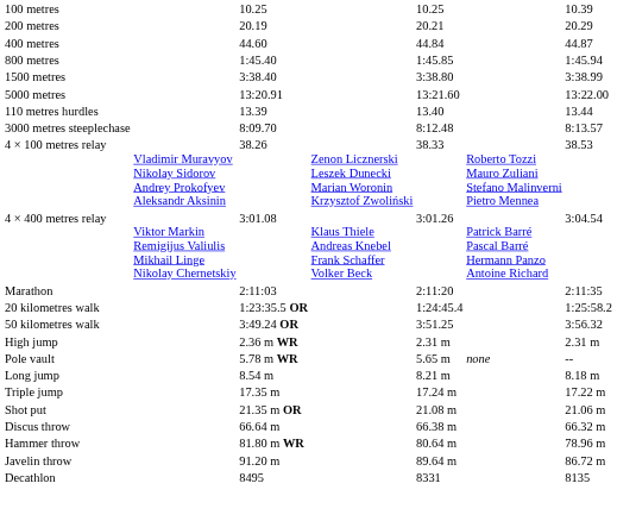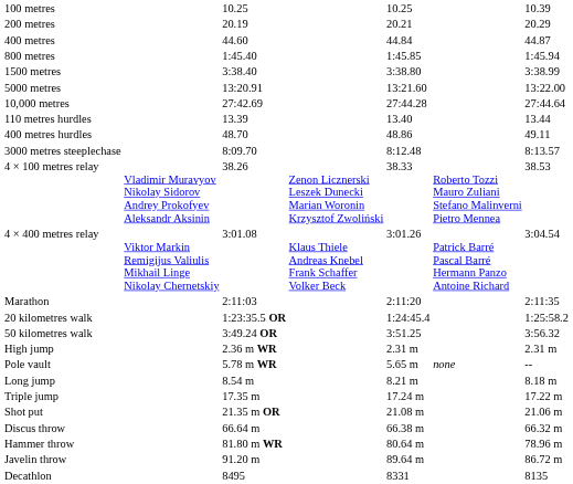 <table>
 <tr>
 <td>100 metres<br></td>
 <td></td>
 <td>10.25</td>
 <td></td>
 <td>10.25</td>
 <td></td>
 <td>10.39</td>
 </tr>
 <tr>
 <td>200 metres<br></td>
 <td></td>
 <td>20.19</td>
 <td></td>
 <td>20.21</td>
 <td></td>
 <td>20.29</td>
 </tr>
 <tr>
 <td>400 metres<br></td>
 <td></td>
 <td>44.60</td>
 <td></td>
 <td>44.84</td>
 <td></td>
 <td>44.87</td>
 </tr>
 <tr>
 <td>800 metres<br></td>
 <td></td>
 <td>1:45.40</td>
 <td></td>
 <td>1:45.85</td>
 <td></td>
 <td>1:45.94</td>
 </tr>
 <tr>
 <td>1500 metres<br></td>
 <td></td>
 <td>3:38.40</td>
 <td></td>
 <td>3:38.80</td>
 <td></td>
 <td>3:38.99</td>
 </tr>
 <tr>
 <td>5000 metres<br></td>
 <td></td>
 <td>13:20.91</td>
 <td></td>
 <td>13:21.60</td>
 <td></td>
 <td>13:22.00</td>
 </tr>
 <tr>
+<td>10,000 metres<br></td>
+<td></td>
+<td>27:42.69</td>
+<td></td>
+<td>27:44.28</td>
+<td></td>
+<td>27:44.64</td>
+</tr>
+<tr>
 <td>110 metres hurdles<br></td>
 <td></td>
 <td>13.39</td>
 <td></td>
 <td>13.40</td>
 <td></td>
 <td>13.44</td>
+</tr>
+<tr>
+<td>400 metres hurdles<br></td>
+<td></td>
+<td>48.70</td>
+<td></td>
+<td>48.86</td>
+<td></td>
+<td>49.11</td>
 </tr>
 <tr valign="top">
 <td>3000 metres steeplechase<br></td>
 <td></td>
 <td>8:09.70</td>
 <td></td>
 <td>8:12.48</td>
 <td></td>
 <td>8:13.57</td>
 </tr>
 <tr valign="top">
 <td>4 × 100 metres relay<br></td>
 <td><br><a href='#'>Vladimir Muravyov</a><br><a href='#'>Nikolay Sidorov</a><br><a href='#'>Andrey Prokofyev</a><br><a href='#'>Aleksandr Aksinin</a></td>
 <td>38.26</td>
 <td><br><a href='#'>Zenon Licznerski</a><br><a href='#'>Leszek Dunecki</a><br><a href='#'>Marian Woronin</a><br><a href='#'>Krzysztof Zwoliński</a></td>
 <td>38.33</td>
 <td><br><a href='#'>Roberto Tozzi</a><br><a href='#'>Mauro Zuliani</a><br><a href='#'>Stefano Malinverni</a><br><a href='#'>Pietro Mennea</a></td>
 <td>38.53</td>
 </tr>
 <tr valign="top">
 <td>4 × 400 metres relay<br></td>
 <td><br><a href='#'>Viktor Markin</a><br><a href='#'>Remigijus Valiulis</a><br><a href='#'>Mikhail Linge</a><br><a href='#'>Nikolay Chernetskiy</a></td>
 <td>3:01.08</td>
 <td><br><a href='#'>Klaus Thiele</a><br><a href='#'>Andreas Knebel</a><br><a href='#'>Frank Schaffer</a><br><a href='#'>Volker Beck</a></td>
 <td>3:01.26</td>
 <td><br><a href='#'>Patrick Barré</a><br><a href='#'>Pascal Barré</a><br><a href='#'>Hermann Panzo</a><br><a href='#'>Antoine Richard</a></td>
 <td>3:04.54</td>
 </tr>
 <tr>
 <td>Marathon<br></td>
 <td></td>
 <td>2:11:03</td>
 <td></td>
 <td>2:11:20</td>
 <td></td>
 <td>2:11:35</td>
 </tr>
 <tr>
 <td>20 kilometres walk<br></td>
 <td></td>
 <td>1:23:35.5 <strong>OR</strong></td>
 <td></td>
 <td>1:24:45.4</td>
 <td></td>
 <td>1:25:58.2</td>
 </tr>
 <tr>
 <td>50 kilometres walk<br></td>
 <td></td>
 <td>3:49.24 <strong>OR</strong></td>
 <td></td>
 <td>3:51.25</td>
 <td></td>
 <td>3:56.32</td>
 </tr>
 <tr>
 <td>High jump<br></td>
 <td></td>
 <td>2.36 m <strong>WR</strong></td>
 <td></td>
 <td>2.31 m</td>
 <td></td>
 <td>2.31 m</td>
 </tr>
 <tr>
 <td>Pole vault<br></td>
 <td></td>
 <td>5.78 m <strong>WR</strong></td>
 <td> <br></td>
 <td>5.65 m</td>
 <td><em>none</em></td>
 <td>--</td>
 </tr>
 <tr>
 <td>Long jump<br></td>
 <td></td>
 <td>8.54 m</td>
 <td></td>
 <td>8.21 m</td>
 <td></td>
 <td>8.18 m</td>
 </tr>
 <tr>
 <td>Triple jump<br></td>
 <td></td>
 <td>17.35 m</td>
 <td></td>
 <td>17.24 m</td>
 <td></td>
 <td>17.22 m</td>
 </tr>
 <tr>
 <td>Shot put<br></td>
 <td></td>
 <td>21.35 m <strong>OR</strong></td>
 <td></td>
 <td>21.08 m</td>
 <td></td>
 <td>21.06 m</td>
 </tr>
 <tr>
 <td>Discus throw<br></td>
 <td></td>
 <td>66.64 m</td>
 <td></td>
 <td>66.38 m</td>
 <td></td>
 <td>66.32 m</td>
 </tr>
 <tr>
 <td>Hammer throw<br></td>
 <td></td>
 <td>81.80 m <strong>WR</strong></td>
 <td></td>
 <td>80.64 m</td>
 <td></td>
 <td>78.96 m</td>
 </tr>
 <tr>
 <td>Javelin throw<br></td>
 <td></td>
 <td>91.20 m</td>
 <td></td>
 <td>89.64 m</td>
 <td></td>
 <td>86.72 m</td>
 </tr>
 <tr>
 <td>Decathlon<br></td>
 <td></td>
 <td>8495</td>
 <td></td>
 <td>8331</td>
 <td></td>
 <td>8135</td>
 </tr>
 </table>
